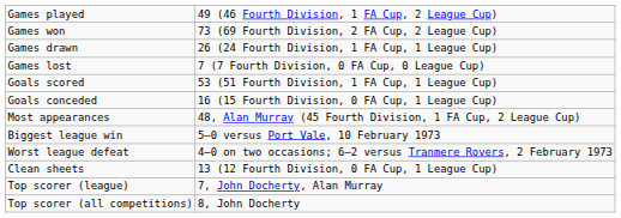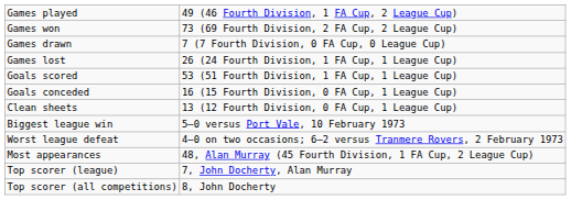 <table class="wikitable">
 <tr>
 <td>Games played</td>
 <td>49 (46 <a href='#'>Fourth Division</a>, 1 <a href='#'>FA Cup</a>, 2 <a href='#'>League Cup</a>)</td>
 </tr>
 <tr>
 <td>Games won</td>
 <td>73 (69 Fourth Division, 2 FA Cup, 2 League Cup)</td>
 </tr>
 <tr>
 <td>Games drawn</td>
-<td>26 (24 Fourth Division, 1 FA Cup, 1 League Cup)</td>
+<td>7 (7 Fourth Division, 0 FA Cup, 0 League Cup)</td>
 </tr>
 <tr>
 <td>Games lost</td>
-<td>7 (7 Fourth Division, 0 FA Cup, 0 League Cup)</td>
+<td>26 (24 Fourth Division, 1 FA Cup, 1 League Cup)</td>
 </tr>
 <tr>
 <td>Goals scored</td>
 <td>53 (51 Fourth Division, 1 FA Cup, 1 League Cup)</td>
 </tr>
 <tr>
 <td>Goals conceded</td>
 <td>16 (15 Fourth Division, 0 FA Cup, 1 League Cup)</td>
 </tr>
 <tr>
-<td>Most appearances</td>
-<td>48, <a href='#'>Alan Murray</a> (45 Fourth Division, 1 FA Cup, 2 League Cup)</td>
+<td>Clean sheets</td>
+<td>13 (12 Fourth Division, 0 FA Cup, 1 League Cup)</td>
 </tr>
 <tr>
 <td>Biggest league win</td>
 <td>5–0 versus <a href='#'>Port Vale</a>, 10 February 1973</td>
 </tr>
 <tr>
 <td>Worst league defeat</td>
 <td>4–0 on two occasions; 6–2 versus <a href='#'>Tranmere Rovers</a>, 2 February 1973</td>
 </tr>
 <tr>
-<td>Clean sheets</td>
-<td>13 (12 Fourth Division, 0 FA Cup, 1 League Cup)</td>
+<td>Most appearances</td>
+<td>48, <a href='#'>Alan Murray</a> (45 Fourth Division, 1 FA Cup, 2 League Cup)</td>
 </tr>
 <tr>
 <td>Top scorer (league)</td>
 <td>7, <a href='#'>John Docherty</a>, Alan Murray</td>
 </tr>
 <tr>
 <td>Top scorer (all competitions)</td>
 <td>8, John Docherty</td>
 </tr>
 </table>
